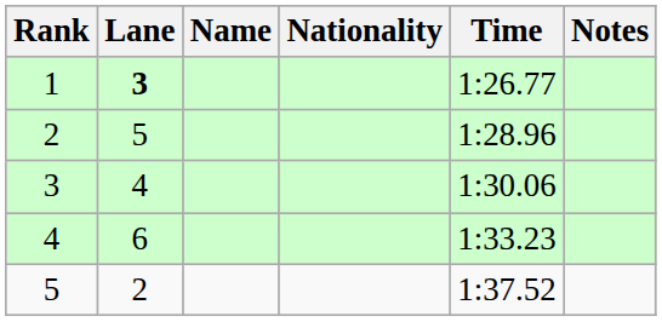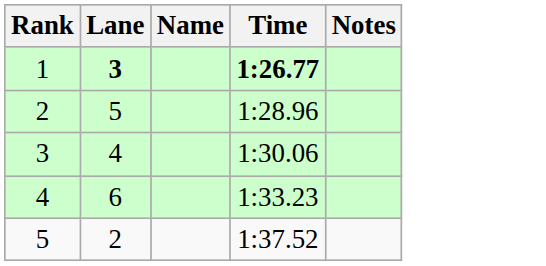 <table class="wikitable sortable" style="text-align:center">
 <tr>
 <th>Rank</th>
 <th>Lane</th>
 <th>Name</th>
-<th>Nationality</th>
 <th>Time</th>
 <th>Notes</th>
 </tr>
 <tr bgcolor=ccffcc>
 <td>1</td>
 <td><strong>3</strong></td>
 <td align=left></td>
-<td align=left></td>
-<td>1:26.77</td>
+<td><strong>1:26.77</strong></td>
 <td><strong></strong></td>
 </tr>
 <tr bgcolor=ccffcc>
 <td>2</td>
 <td>5</td>
-<td align=left></td>
 <td align=left></td>
 <td>1:28.96</td>
 <td><strong></strong></td>
 </tr>
 <tr bgcolor=ccffcc>
 <td>3</td>
 <td>4</td>
 <td align=left></td>
-<td align=left></td>
 <td>1:30.06</td>
 <td><strong></strong></td>
 </tr>
 <tr bgcolor=ccffcc>
 <td>4</td>
 <td>6</td>
-<td align=left></td>
 <td align=left></td>
 <td>1:33.23</td>
 <td><strong></strong></td>
 </tr>
 <tr>
 <td>5</td>
 <td>2</td>
 <td align=left></td>
-<td align=left></td>
 <td>1:37.52</td>
 <td></td>
 </tr>
 </table>
